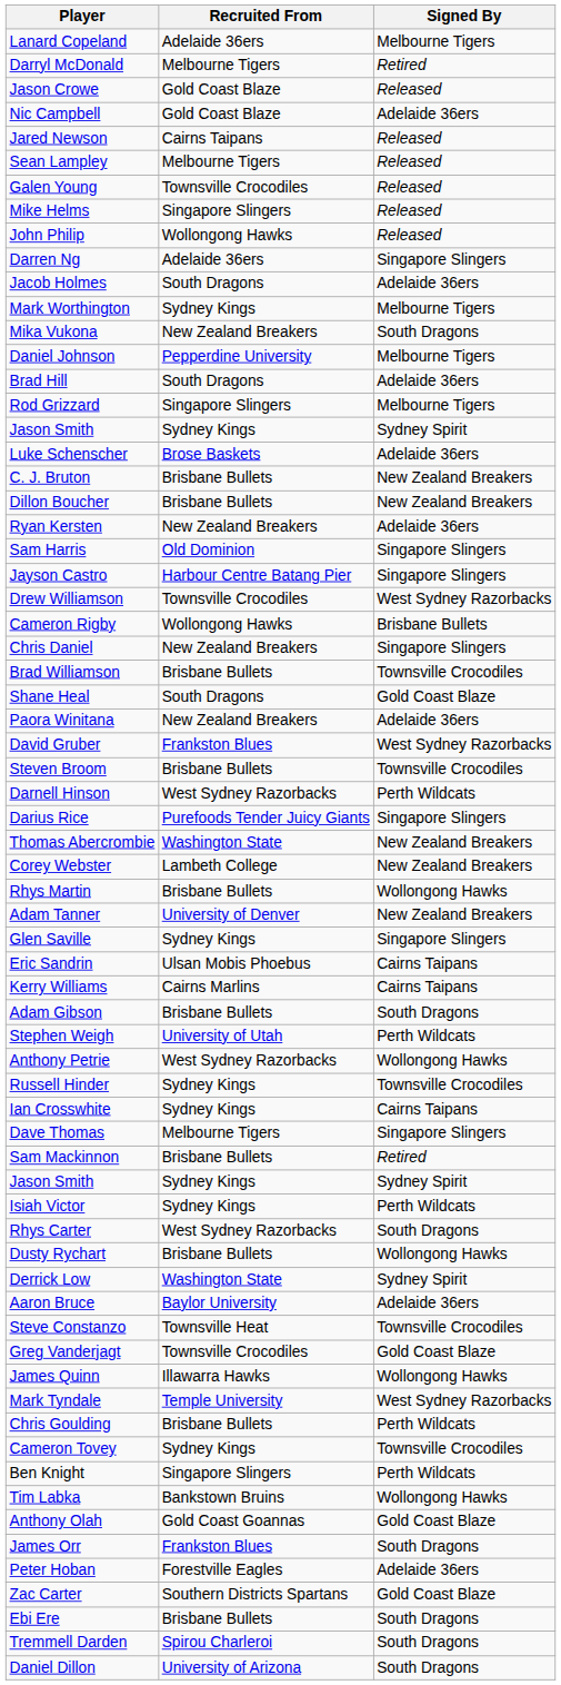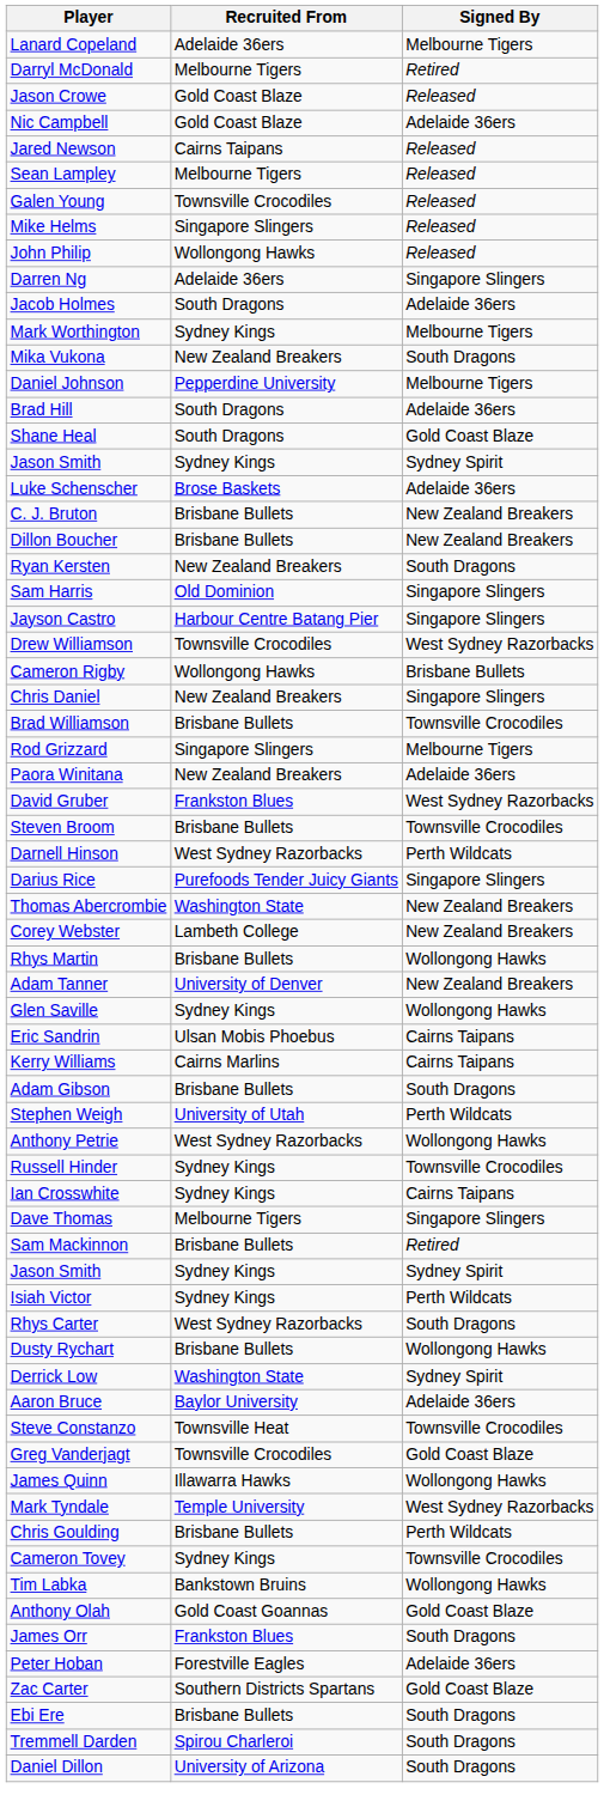 <table style="margin:auto;"  class="wikitable">
 <tr>
 <th>Player</th>
 <th>Recruited From</th>
 <th>Signed By</th>
 </tr>
 <tr>
 <td><a href='#'>Lanard Copeland</a></td>
 <td>Adelaide 36ers</td>
 <td>Melbourne Tigers</td>
 </tr>
 <tr>
 <td><a href='#'>Darryl McDonald</a></td>
 <td>Melbourne Tigers</td>
 <td><em>Retired</em></td>
 </tr>
 <tr>
 <td><a href='#'>Jason Crowe</a></td>
 <td>Gold Coast Blaze</td>
 <td><em>Released</em></td>
 </tr>
 <tr>
 <td><a href='#'>Nic Campbell</a></td>
 <td>Gold Coast Blaze</td>
 <td>Adelaide 36ers</td>
 </tr>
 <tr>
 <td><a href='#'>Jared Newson</a></td>
 <td>Cairns Taipans</td>
 <td><em>Released</em></td>
 </tr>
 <tr>
 <td><a href='#'>Sean Lampley</a></td>
 <td>Melbourne Tigers</td>
 <td><em>Released</em></td>
 </tr>
 <tr>
 <td><a href='#'>Galen Young</a></td>
 <td>Townsville Crocodiles</td>
 <td><em>Released</em></td>
 </tr>
 <tr>
 <td><a href='#'>Mike Helms</a></td>
 <td>Singapore Slingers</td>
 <td><em>Released</em></td>
 </tr>
 <tr>
 <td><a href='#'>John Philip</a></td>
 <td>Wollongong Hawks</td>
 <td><em>Released</em></td>
 </tr>
 <tr>
 <td><a href='#'>Darren Ng</a></td>
 <td>Adelaide 36ers</td>
 <td>Singapore Slingers</td>
 </tr>
 <tr>
 <td><a href='#'>Jacob Holmes</a></td>
 <td>South Dragons</td>
 <td>Adelaide 36ers</td>
 </tr>
 <tr>
 <td><a href='#'>Mark Worthington</a></td>
 <td>Sydney Kings</td>
 <td>Melbourne Tigers</td>
 </tr>
 <tr>
 <td><a href='#'>Mika Vukona</a></td>
 <td>New Zealand Breakers</td>
 <td>South Dragons</td>
 </tr>
 <tr>
 <td><a href='#'>Daniel Johnson</a></td>
 <td><a href='#'>Pepperdine University</a></td>
 <td>Melbourne Tigers</td>
 </tr>
 <tr>
 <td><a href='#'>Brad Hill</a></td>
 <td>South Dragons</td>
 <td>Adelaide 36ers</td>
 </tr>
 <tr>
-<td><a href='#'>Rod Grizzard</a></td>
-<td>Singapore Slingers</td>
-<td>Melbourne Tigers</td>
+<td><a href='#'>Shane Heal</a></td>
+<td>South Dragons</td>
+<td>Gold Coast Blaze</td>
 </tr>
 <tr>
 <td><a href='#'>Jason Smith</a></td>
 <td>Sydney Kings</td>
 <td>Sydney Spirit</td>
 </tr>
 <tr>
 <td><a href='#'>Luke Schenscher</a></td>
 <td><a href='#'>Brose Baskets</a></td>
 <td>Adelaide 36ers</td>
 </tr>
 <tr>
 <td><a href='#'>C. J. Bruton</a></td>
 <td>Brisbane Bullets</td>
 <td>New Zealand Breakers</td>
 </tr>
 <tr>
 <td><a href='#'>Dillon Boucher</a></td>
 <td>Brisbane Bullets</td>
 <td>New Zealand Breakers</td>
 </tr>
 <tr>
 <td><a href='#'>Ryan Kersten</a></td>
 <td>New Zealand Breakers</td>
-<td>Adelaide 36ers</td>
+<td>South Dragons</td>
 </tr>
 <tr>
 <td><a href='#'>Sam Harris</a></td>
 <td><a href='#'>Old Dominion</a></td>
 <td>Singapore Slingers</td>
 </tr>
 <tr>
 <td><a href='#'>Jayson Castro</a></td>
 <td><a href='#'>Harbour Centre Batang Pier</a></td>
 <td>Singapore Slingers</td>
 </tr>
 <tr>
 <td><a href='#'>Drew Williamson</a></td>
 <td>Townsville Crocodiles</td>
 <td>West Sydney Razorbacks</td>
 </tr>
 <tr>
 <td><a href='#'>Cameron Rigby</a></td>
 <td>Wollongong Hawks</td>
 <td>Brisbane Bullets</td>
 </tr>
 <tr>
 <td><a href='#'>Chris Daniel</a></td>
 <td>New Zealand Breakers</td>
 <td>Singapore Slingers</td>
 </tr>
 <tr>
 <td><a href='#'>Brad Williamson</a></td>
 <td>Brisbane Bullets</td>
 <td>Townsville Crocodiles</td>
 </tr>
 <tr>
-<td><a href='#'>Shane Heal</a></td>
-<td>South Dragons</td>
-<td>Gold Coast Blaze</td>
+<td><a href='#'>Rod Grizzard</a></td>
+<td>Singapore Slingers</td>
+<td>Melbourne Tigers</td>
 </tr>
 <tr>
 <td><a href='#'>Paora Winitana</a></td>
 <td>New Zealand Breakers</td>
 <td>Adelaide 36ers</td>
 </tr>
 <tr>
 <td><a href='#'>David Gruber</a></td>
 <td><a href='#'>Frankston Blues</a></td>
 <td>West Sydney Razorbacks</td>
 </tr>
 <tr>
 <td><a href='#'>Steven Broom</a></td>
 <td>Brisbane Bullets</td>
 <td>Townsville Crocodiles</td>
 </tr>
 <tr>
 <td><a href='#'>Darnell Hinson</a></td>
 <td>West Sydney Razorbacks</td>
 <td>Perth Wildcats</td>
 </tr>
 <tr>
 <td><a href='#'>Darius Rice</a></td>
 <td><a href='#'>Purefoods Tender Juicy Giants</a></td>
 <td>Singapore Slingers</td>
 </tr>
 <tr>
 <td><a href='#'>Thomas Abercrombie</a></td>
 <td><a href='#'>Washington State</a></td>
 <td>New Zealand Breakers</td>
 </tr>
 <tr>
 <td><a href='#'>Corey Webster</a></td>
 <td>Lambeth College</td>
 <td>New Zealand Breakers</td>
 </tr>
 <tr>
 <td><a href='#'>Rhys Martin</a></td>
 <td>Brisbane Bullets</td>
 <td>Wollongong Hawks</td>
 </tr>
 <tr>
 <td><a href='#'>Adam Tanner</a></td>
 <td><a href='#'>University of Denver</a></td>
 <td>New Zealand Breakers</td>
 </tr>
 <tr>
 <td><a href='#'>Glen Saville</a></td>
 <td>Sydney Kings</td>
-<td>Singapore Slingers</td>
+<td>Wollongong Hawks</td>
 </tr>
 <tr>
 <td><a href='#'>Eric Sandrin</a></td>
 <td>Ulsan Mobis Phoebus</td>
 <td>Cairns Taipans</td>
 </tr>
 <tr>
 <td><a href='#'>Kerry Williams</a></td>
 <td>Cairns Marlins</td>
 <td>Cairns Taipans</td>
 </tr>
 <tr>
 <td><a href='#'>Adam Gibson</a></td>
 <td>Brisbane Bullets</td>
 <td>South Dragons</td>
 </tr>
 <tr>
 <td><a href='#'>Stephen Weigh</a></td>
 <td><a href='#'>University of Utah</a></td>
 <td>Perth Wildcats</td>
 </tr>
 <tr>
 <td><a href='#'>Anthony Petrie</a></td>
 <td>West Sydney Razorbacks</td>
 <td>Wollongong Hawks</td>
 </tr>
 <tr>
 <td><a href='#'>Russell Hinder</a></td>
 <td>Sydney Kings</td>
 <td>Townsville Crocodiles</td>
 </tr>
 <tr>
 <td><a href='#'>Ian Crosswhite</a></td>
 <td>Sydney Kings</td>
 <td>Cairns Taipans</td>
 </tr>
 <tr>
 <td><a href='#'>Dave Thomas</a></td>
 <td>Melbourne Tigers</td>
 <td>Singapore Slingers</td>
 </tr>
 <tr>
 <td><a href='#'>Sam Mackinnon</a></td>
 <td>Brisbane Bullets</td>
 <td><em>Retired</em></td>
 </tr>
 <tr>
 <td><a href='#'>Jason Smith</a></td>
 <td>Sydney Kings</td>
 <td>Sydney Spirit</td>
 </tr>
 <tr>
 <td><a href='#'>Isiah Victor</a></td>
 <td>Sydney Kings</td>
 <td>Perth Wildcats</td>
 </tr>
 <tr>
 <td><a href='#'>Rhys Carter</a></td>
 <td>West Sydney Razorbacks</td>
 <td>South Dragons</td>
 </tr>
 <tr>
 <td><a href='#'>Dusty Rychart</a></td>
 <td>Brisbane Bullets</td>
 <td>Wollongong Hawks</td>
 </tr>
 <tr>
 <td><a href='#'>Derrick Low</a></td>
 <td><a href='#'>Washington State</a></td>
 <td>Sydney Spirit</td>
 </tr>
 <tr>
 <td><a href='#'>Aaron Bruce</a></td>
 <td><a href='#'>Baylor University</a></td>
 <td>Adelaide 36ers</td>
 </tr>
 <tr>
 <td><a href='#'>Steve Constanzo</a></td>
 <td>Townsville Heat</td>
 <td>Townsville Crocodiles</td>
 </tr>
 <tr>
 <td><a href='#'>Greg Vanderjagt</a></td>
 <td>Townsville Crocodiles</td>
 <td>Gold Coast Blaze</td>
 </tr>
 <tr>
 <td><a href='#'>James Quinn</a></td>
 <td>Illawarra Hawks</td>
 <td>Wollongong Hawks</td>
 </tr>
 <tr>
 <td><a href='#'>Mark Tyndale</a></td>
 <td><a href='#'>Temple University</a></td>
 <td>West Sydney Razorbacks</td>
 </tr>
 <tr>
 <td><a href='#'>Chris Goulding</a></td>
 <td>Brisbane Bullets</td>
 <td>Perth Wildcats</td>
 </tr>
 <tr>
 <td><a href='#'>Cameron Tovey</a></td>
 <td>Sydney Kings</td>
 <td>Townsville Crocodiles</td>
 </tr>
 <tr>
-<td>Ben Knight</td>
-<td>Singapore Slingers</td>
-<td>Perth Wildcats</td>
-</tr>
-<tr>
 <td><a href='#'>Tim Labka</a></td>
 <td>Bankstown Bruins</td>
 <td>Wollongong Hawks</td>
 </tr>
 <tr>
 <td><a href='#'>Anthony Olah</a></td>
 <td>Gold Coast Goannas</td>
 <td>Gold Coast Blaze</td>
 </tr>
 <tr>
 <td><a href='#'>James Orr</a></td>
 <td><a href='#'>Frankston Blues</a></td>
 <td>South Dragons</td>
 </tr>
 <tr>
 <td><a href='#'>Peter Hoban</a></td>
 <td>Forestville Eagles</td>
 <td>Adelaide 36ers</td>
 </tr>
 <tr>
 <td><a href='#'>Zac Carter</a></td>
 <td>Southern Districts Spartans</td>
 <td>Gold Coast Blaze</td>
 </tr>
 <tr>
 <td><a href='#'>Ebi Ere</a></td>
 <td>Brisbane Bullets</td>
 <td>South Dragons</td>
 </tr>
 <tr>
 <td><a href='#'>Tremmell Darden</a></td>
 <td><a href='#'>Spirou Charleroi</a></td>
 <td>South Dragons</td>
 </tr>
 <tr>
 <td><a href='#'>Daniel Dillon</a></td>
 <td><a href='#'>University of Arizona</a></td>
 <td>South Dragons</td>
 </tr>
 </table>
